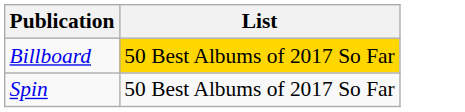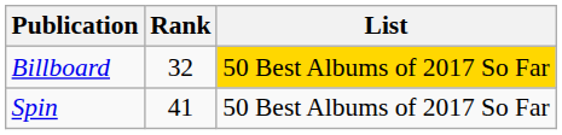 <table class="wikitable plainrowheaders sortable">
 <tr>
 <th>Publication</th>
+<th data-sort-type="number">Rank</th>
 <th scope="col" class="unsortable">List</th>
 </tr>
 <tr Ad>
 <td><em><a href='#'>Billboard</a></em></td>
+<td align=center>32</td>
 <td style="background: gold;">50 Best Albums of 2017 So Far</td>
 </tr>
 <tr Ad>
 <td><em><a href='#'>Spin</a></em></td>
+<td align=center>41</td>
 <td>50 Best Albums of 2017 So Far</td>
 </tr>
 </table>
